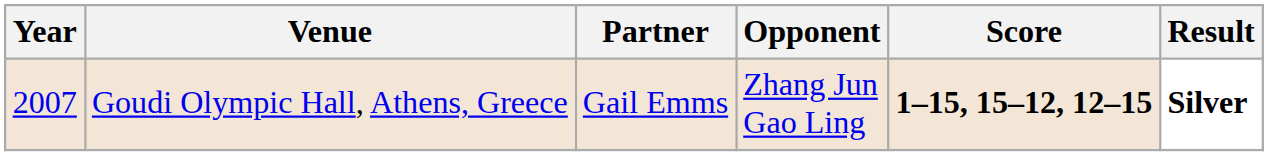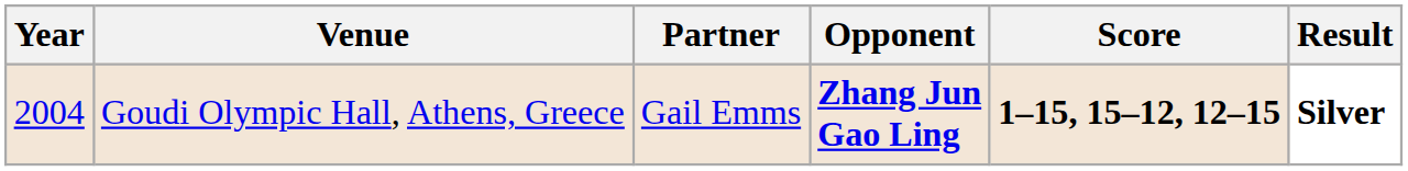 <table class="sortable wikitable" style="font-size: 90%;">
 <tr>
 <th>Year</th>
 <th>Venue</th>
 <th>Partner</th>
 <th>Opponent</th>
 <th>Score</th>
 <th>Result</th>
 </tr>
 <tr style="background:#F3E6D7">
-<td align="center"><a href='#'>2007</a></td>
+<td align="center"><a href='#'>2004</a></td>
 <td align="left"><a href='#'>Goudi Olympic Hall</a>, <a href='#'>Athens, Greece</a></td>
 <td align="left"> <a href='#'>Gail Emms</a></td>
-<td align="left"> <a href='#'>Zhang Jun</a> <br>  <a href='#'>Gao Ling</a></td>
+<td align="left"><strong> <a href='#'>Zhang Jun</a> <br>  <a href='#'>Gao Ling</a></strong></td>
 <td align="left"><strong>1–15, 15–12, 12–15</strong></td>
 <td style="text-align:left; background:white"> <strong>Silver</strong></td>
 </tr>
 </table>
